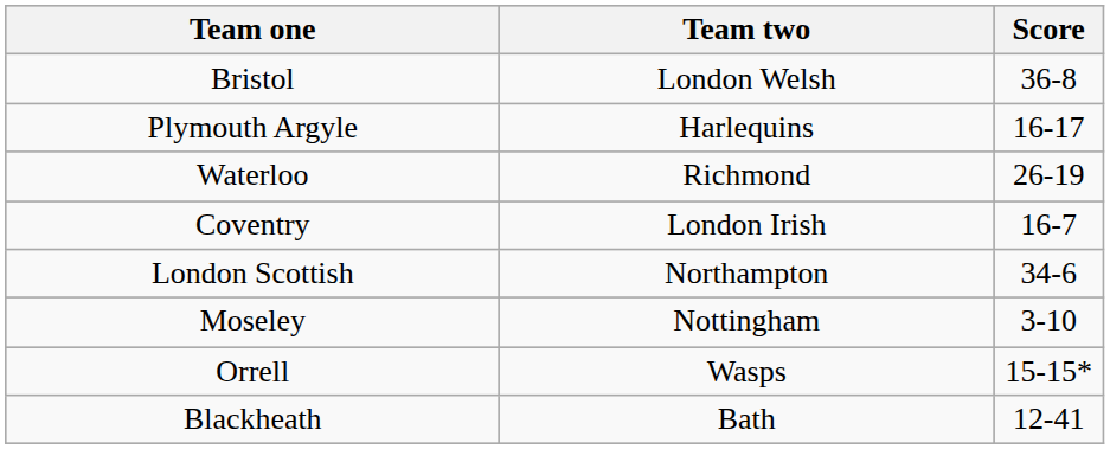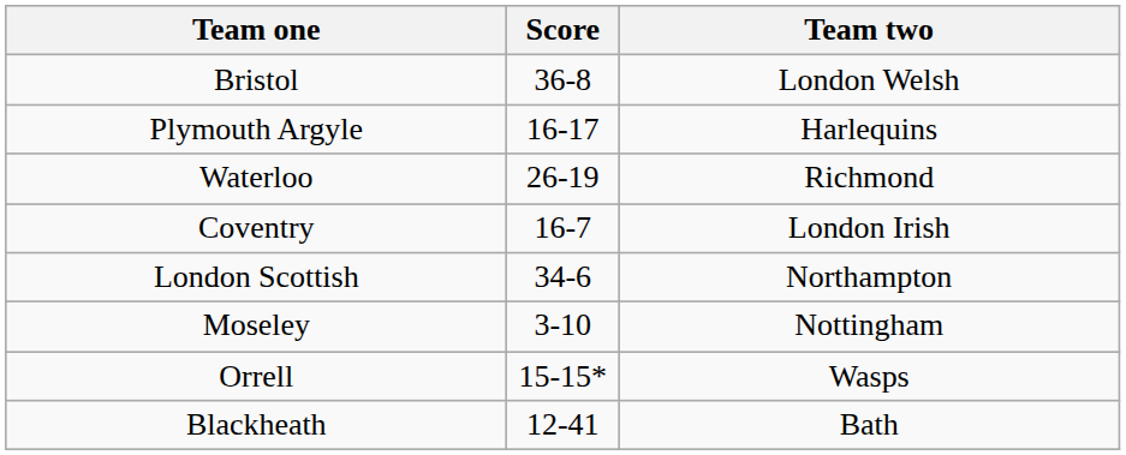 <table class="wikitable" style="text-align: center">
 <tr>
 <th width=250>Team one</th>
+<th width=50>Score</th>
 <th width=250>Team two</th>
-<th width=50>Score</th>
 </tr>
 <tr>
 <td>Bristol</td>
+<td>36-8</td>
 <td>London Welsh</td>
-<td>36-8</td>
 </tr>
 <tr>
 <td>Plymouth Argyle</td>
+<td>16-17</td>
 <td>Harlequins</td>
-<td>16-17</td>
 </tr>
 <tr>
 <td>Waterloo</td>
+<td>26-19</td>
 <td>Richmond</td>
-<td>26-19</td>
 </tr>
 <tr>
 <td>Coventry</td>
+<td>16-7</td>
 <td>London Irish</td>
-<td>16-7</td>
 </tr>
 <tr>
 <td>London Scottish</td>
+<td>34-6</td>
 <td>Northampton</td>
-<td>34-6</td>
 </tr>
 <tr>
 <td>Moseley</td>
+<td>3-10</td>
 <td>Nottingham</td>
-<td>3-10</td>
 </tr>
 <tr>
 <td>Orrell</td>
+<td>15-15*</td>
 <td>Wasps</td>
-<td>15-15*</td>
 </tr>
 <tr>
 <td>Blackheath</td>
+<td>12-41</td>
 <td>Bath</td>
-<td>12-41</td>
 </tr>
 </table>
